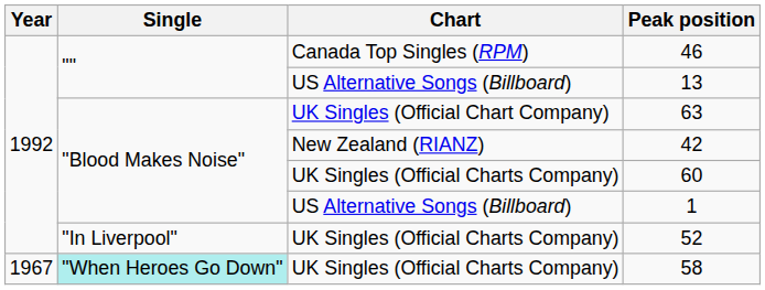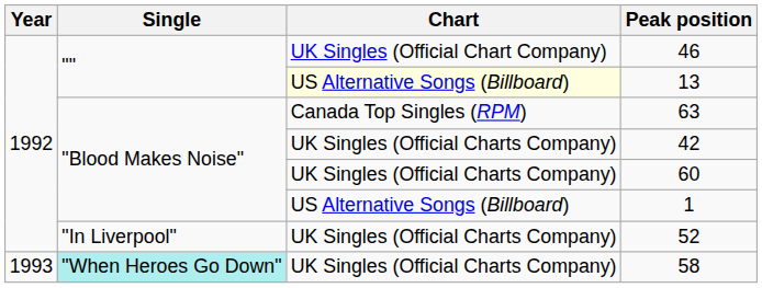 <table class="wikitable">
 <tr>
 <th>Year</th>
 <th>Single</th>
 <th>Chart</th>
 <th>Peak position</th>
 </tr>
 <tr>
 <td rowspan="7">1992</td>
 <td rowspan="2">""</td>
-<td>Canada Top Singles (<a href='#'><em>RPM</em></a>)</td>
+<td><a href='#'>UK Singles</a> (Official Chart Company)</td>
 <td align="center">46</td>
 </tr>
 <tr>
-<td>US <a href='#'>Alternative Songs</a> (<em>Billboard</em>)</td>
+<td style="background: lightyellow;">US <a href='#'>Alternative Songs</a> (<em>Billboard</em>)</td>
 <td align="center">13</td>
 </tr>
 <tr>
 <td rowspan="4">"Blood Makes Noise"</td>
-<td><a href='#'>UK Singles</a> (Official Chart Company)</td>
+<td>Canada Top Singles (<a href='#'><em>RPM</em></a>)</td>
 <td align="center">63</td>
 </tr>
 <tr>
-<td>New Zealand (<a href='#'>RIANZ</a>)</td>
+<td>UK Singles (Official Charts Company)</td>
 <td align="center">42</td>
 </tr>
 <tr>
 <td>UK Singles (Official Charts Company)</td>
 <td align="center">60</td>
 </tr>
 <tr>
 <td>US <a href='#'>Alternative Songs</a> (<em>Billboard</em>)</td>
 <td align="center">1</td>
 </tr>
 <tr>
 <td>"In Liverpool"</td>
 <td>UK Singles (Official Charts Company)</td>
 <td align="center">52</td>
 </tr>
 <tr>
-<td rowspan="1">1967</td>
+<td rowspan="1">1993</td>
 <td style="background: paleturquoise;">"When Heroes Go Down"</td>
 <td>UK Singles (Official Charts Company)</td>
 <td align="center">58</td>
 </tr>
 </table>
